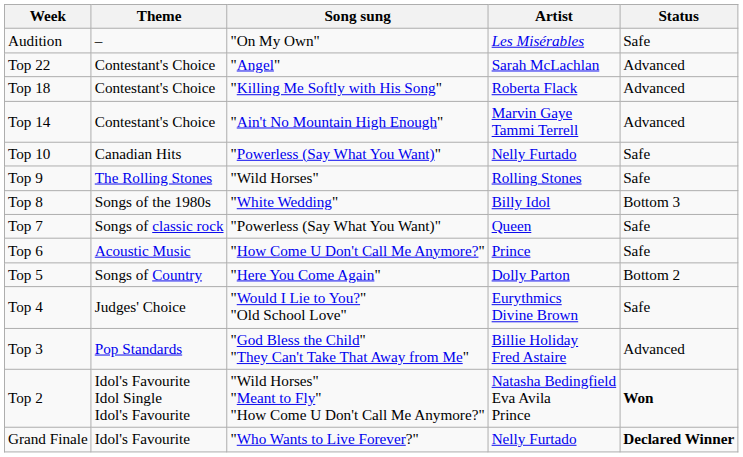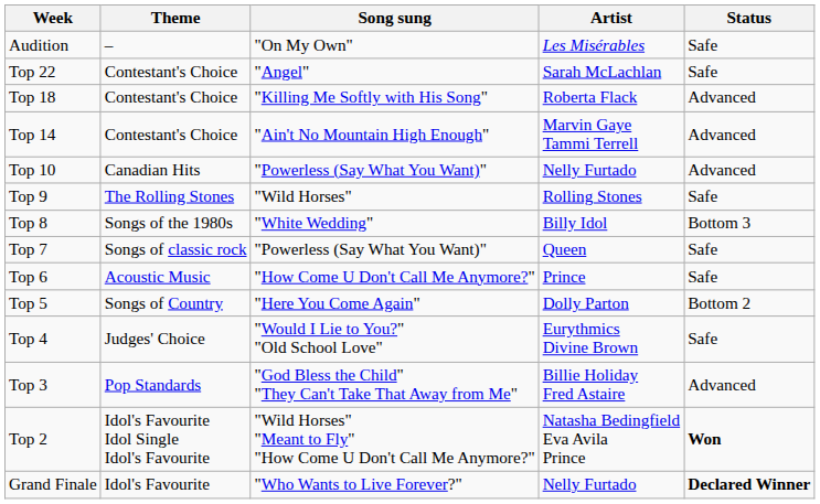 <table class="wikitable">
 <tr>
 <th>Week</th>
 <th>Theme</th>
 <th>Song sung</th>
 <th>Artist</th>
 <th>Status</th>
 </tr>
 <tr>
 <td>Audition</td>
 <td>–</td>
 <td>"On My Own"</td>
 <td><em><a href='#'>Les Misérables</a></em></td>
 <td>Safe</td>
 </tr>
 <tr>
 <td>Top 22</td>
 <td>Contestant's Choice</td>
 <td>"<a href='#'>Angel</a>"</td>
 <td><a href='#'>Sarah McLachlan</a></td>
-<td>Advanced</td>
+<td>Safe</td>
 </tr>
 <tr>
 <td>Top 18</td>
 <td>Contestant's Choice</td>
 <td>"<a href='#'>Killing Me Softly with His Song</a>"</td>
 <td><a href='#'>Roberta Flack</a></td>
 <td>Advanced</td>
 </tr>
 <tr>
 <td>Top 14</td>
 <td>Contestant's Choice</td>
 <td>"<a href='#'>Ain't No Mountain High Enough</a>"</td>
 <td><a href='#'>Marvin Gaye</a><br><a href='#'>Tammi Terrell</a></td>
 <td>Advanced</td>
 </tr>
 <tr>
 <td>Top 10</td>
 <td>Canadian Hits</td>
 <td>"<a href='#'>Powerless (Say What You Want)</a>"</td>
 <td><a href='#'>Nelly Furtado</a></td>
-<td>Safe</td>
+<td>Advanced</td>
 </tr>
 <tr>
 <td>Top 9</td>
 <td><a href='#'>The Rolling Stones</a></td>
 <td>"Wild Horses"</td>
 <td><a href='#'>Rolling Stones</a></td>
 <td>Safe</td>
 </tr>
 <tr>
 <td>Top 8</td>
 <td>Songs of the 1980s</td>
 <td>"<a href='#'>White Wedding</a>"</td>
 <td><a href='#'>Billy Idol</a></td>
 <td>Bottom 3</td>
 </tr>
 <tr>
 <td>Top 7</td>
 <td>Songs of <a href='#'>classic rock</a></td>
 <td>"Powerless (Say What You Want)"</td>
 <td><a href='#'>Queen</a></td>
 <td>Safe</td>
 </tr>
 <tr>
 <td>Top 6</td>
 <td><a href='#'>Acoustic Music</a></td>
 <td>"<a href='#'>How Come U Don't Call Me Anymore?</a>"</td>
 <td><a href='#'>Prince</a></td>
 <td>Safe</td>
 </tr>
 <tr>
 <td>Top 5</td>
 <td>Songs of <a href='#'>Country</a></td>
 <td>"<a href='#'>Here You Come Again</a>"</td>
 <td><a href='#'>Dolly Parton</a></td>
 <td>Bottom 2</td>
 </tr>
 <tr>
 <td>Top 4</td>
 <td>Judges' Choice</td>
 <td>"<a href='#'>Would I Lie to You?</a>"<br>"Old School Love"</td>
 <td><a href='#'>Eurythmics</a><br><a href='#'>Divine Brown</a></td>
 <td>Safe</td>
 </tr>
 <tr>
 <td>Top 3</td>
 <td><a href='#'>Pop Standards</a></td>
 <td>"<a href='#'>God Bless the Child</a>"<br>"<a href='#'>They Can't Take That Away from Me</a>"</td>
 <td><a href='#'>Billie Holiday</a><br><a href='#'>Fred Astaire</a></td>
 <td>Advanced</td>
 </tr>
 <tr>
 <td>Top 2</td>
 <td>Idol's Favourite<br>Idol Single<br>Idol's Favourite</td>
 <td>"Wild Horses"<br>"<a href='#'>Meant to Fly</a>"<br>"How Come U Don't Call Me Anymore?"</td>
 <td><a href='#'>Natasha Bedingfield</a><br>Eva Avila<br>Prince</td>
 <td><strong>Won</strong></td>
 </tr>
 <tr>
 <td>Grand Finale</td>
 <td>Idol's Favourite</td>
 <td>"<a href='#'>Who Wants to Live Forever</a>?"</td>
 <td><a href='#'>Nelly Furtado</a></td>
 <td><strong>Declared Winner</strong></td>
 </tr>
 </table>
